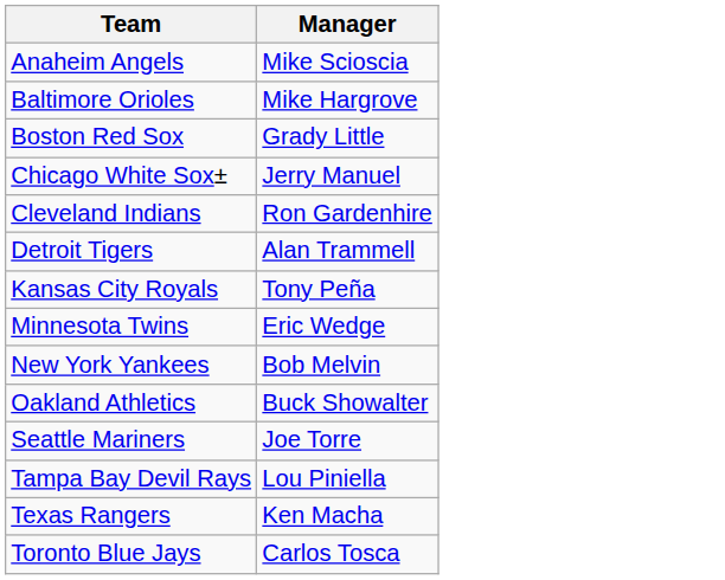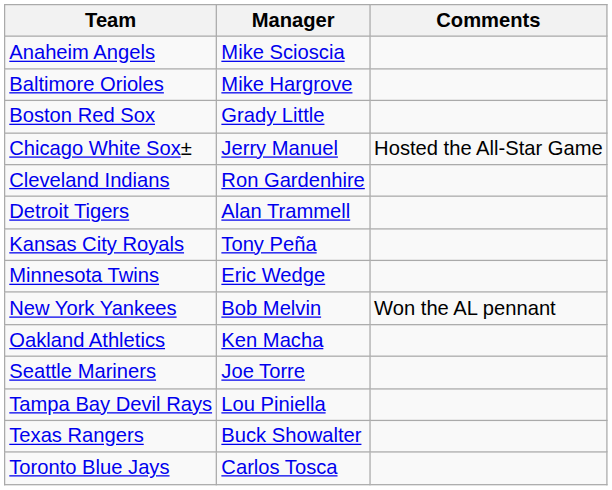 <table class="wikitable">
 <tr>
 <th>Team</th>
 <th>Manager</th>
+<th>Comments</th>
 </tr>
 <tr>
 <td><a href='#'>Anaheim Angels</a></td>
 <td><a href='#'>Mike Scioscia</a></td>
+<td></td>
 </tr>
 <tr>
 <td><a href='#'>Baltimore Orioles</a></td>
 <td><a href='#'>Mike Hargrove</a></td>
+<td></td>
 </tr>
 <tr>
 <td><a href='#'>Boston Red Sox</a></td>
 <td><a href='#'>Grady Little</a></td>
+<td></td>
 </tr>
 <tr>
 <td><a href='#'>Chicago White Sox</a>±</td>
 <td><a href='#'>Jerry Manuel</a></td>
+<td>Hosted the All-Star Game</td>
 </tr>
 <tr>
 <td><a href='#'>Cleveland Indians</a></td>
 <td><a href='#'>Ron Gardenhire</a></td>
+<td></td>
 </tr>
 <tr>
 <td><a href='#'>Detroit Tigers</a></td>
 <td><a href='#'>Alan Trammell</a></td>
+<td></td>
 </tr>
 <tr>
 <td><a href='#'>Kansas City Royals</a></td>
 <td><a href='#'>Tony Peña</a></td>
+<td></td>
 </tr>
 <tr>
 <td><a href='#'>Minnesota Twins</a></td>
 <td><a href='#'>Eric Wedge</a></td>
+<td></td>
 </tr>
 <tr>
 <td><a href='#'>New York Yankees</a></td>
 <td><a href='#'>Bob Melvin</a></td>
+<td>Won the AL pennant</td>
 </tr>
 <tr>
 <td><a href='#'>Oakland Athletics</a></td>
-<td><a href='#'>Buck Showalter</a></td>
+<td><a href='#'>Ken Macha</a></td>
+<td></td>
 </tr>
 <tr>
 <td><a href='#'>Seattle Mariners</a></td>
 <td><a href='#'>Joe Torre</a></td>
+<td></td>
 </tr>
 <tr>
 <td><a href='#'>Tampa Bay Devil Rays</a></td>
 <td><a href='#'>Lou Piniella</a></td>
+<td></td>
 </tr>
 <tr>
 <td><a href='#'>Texas Rangers</a></td>
-<td><a href='#'>Ken Macha</a></td>
+<td><a href='#'>Buck Showalter</a></td>
+<td></td>
 </tr>
 <tr>
 <td><a href='#'>Toronto Blue Jays</a></td>
 <td><a href='#'>Carlos Tosca</a></td>
+<td></td>
 </tr>
 </table>
